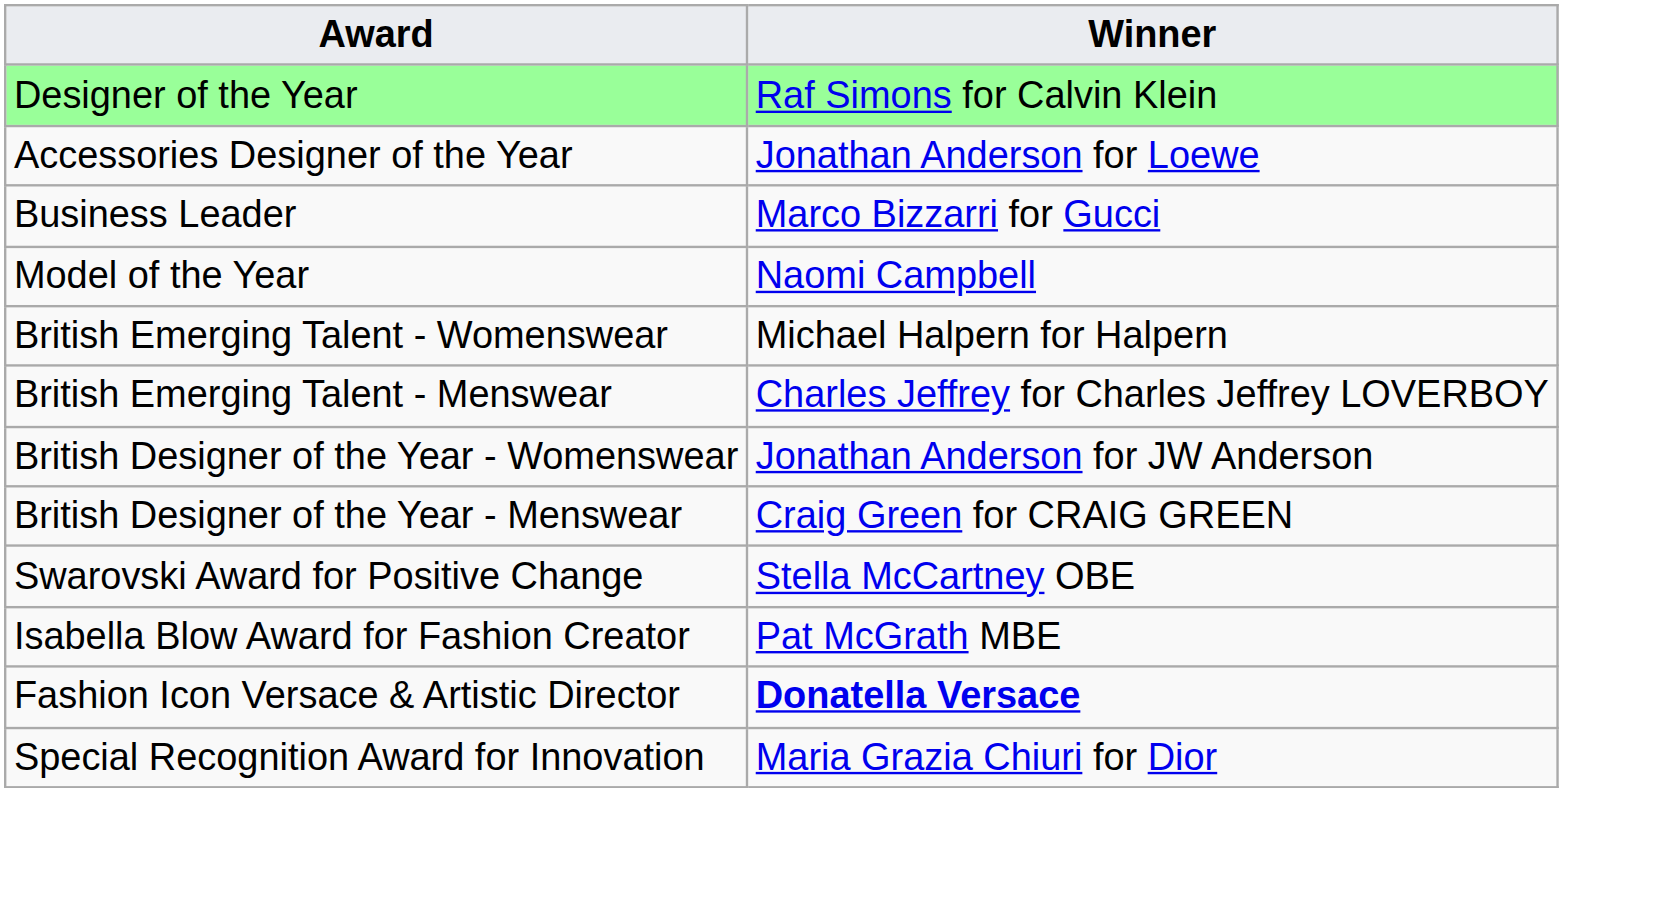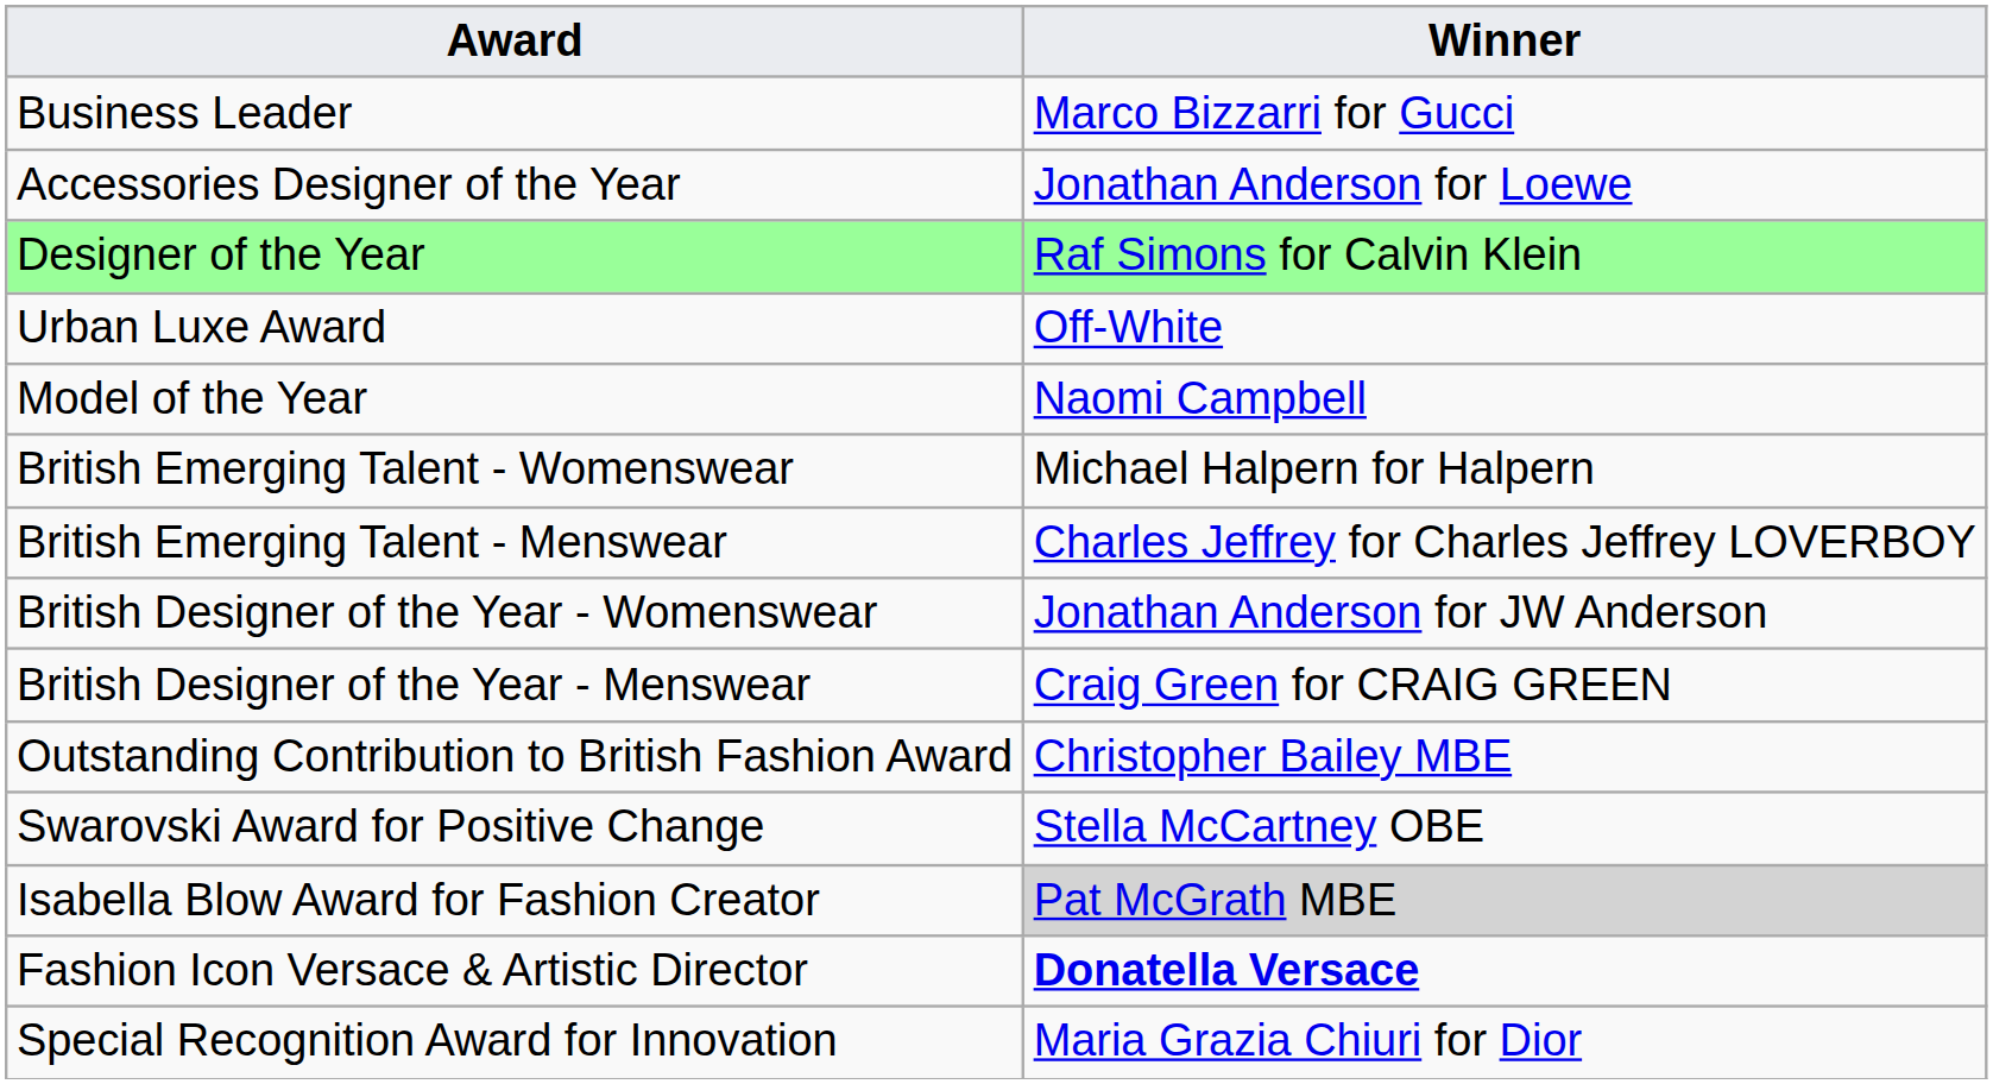 <table class="wikitable">
 <tr>
 <th style="background:#EAECF0">Award</th>
 <th style="background:#EAECF0">Winner</th>
 </tr>
 <tr>
-<td style="background:#99ff99">Designer of the Year</td>
-<td style="background:#99ff99"><a href='#'>Raf Simons</a> for Calvin Klein</td>
+<td>Business Leader</td>
+<td><a href='#'>Marco Bizzarri</a> for <a href='#'>Gucci</a></td>
 </tr>
 <tr>
 <td>Accessories Designer of the Year</td>
 <td><a href='#'>Jonathan Anderson</a> for <a href='#'>Loewe</a></td>
 </tr>
 <tr>
-<td>Business Leader</td>
-<td><a href='#'>Marco Bizzarri</a> for <a href='#'>Gucci</a></td>
+<td style="background:#99ff99">Designer of the Year</td>
+<td style="background:#99ff99"><a href='#'>Raf Simons</a> for Calvin Klein</td>
+</tr>
+<tr>
+<td>Urban Luxe Award</td>
+<td><a href='#'>Off-White</a></td>
 </tr>
 <tr>
 <td>Model of the Year</td>
 <td><a href='#'>Naomi Campbell</a></td>
 </tr>
 <tr>
 <td>British Emerging Talent - Womenswear</td>
 <td>Michael Halpern for Halpern</td>
 </tr>
 <tr>
 <td>British Emerging Talent - Menswear</td>
 <td><a href='#'>Charles Jeffrey</a> for Charles Jeffrey LOVERBOY</td>
 </tr>
 <tr>
 <td>British Designer of the Year - Womenswear</td>
 <td><a href='#'>Jonathan Anderson</a> for JW Anderson</td>
 </tr>
 <tr>
 <td>British Designer of the Year - Menswear</td>
 <td><a href='#'>Craig Green</a> for CRAIG GREEN</td>
 </tr>
 <tr>
+<td>Outstanding Contribution to British Fashion Award</td>
+<td><a href='#'>Christopher Bailey MBE</a></td>
+</tr>
+<tr>
 <td>Swarovski Award for Positive Change</td>
 <td><a href='#'>Stella McCartney</a> OBE</td>
 </tr>
 <tr>
 <td>Isabella Blow Award for Fashion Creator</td>
-<td><a href='#'>Pat McGrath</a> MBE</td>
+<td style="background: lightgrey;"><a href='#'>Pat McGrath</a> MBE</td>
 </tr>
 <tr>
 <td>Fashion Icon Versace & Artistic Director</td>
 <td><strong><a href='#'>Donatella Versace</a></strong></td>
 </tr>
 <tr>
 <td>Special Recognition Award for Innovation</td>
 <td><a href='#'>Maria Grazia Chiuri</a> for <a href='#'>Dior</a></td>
 </tr>
 </table>
